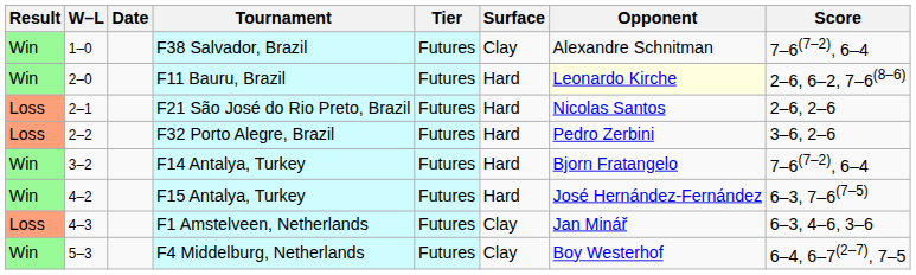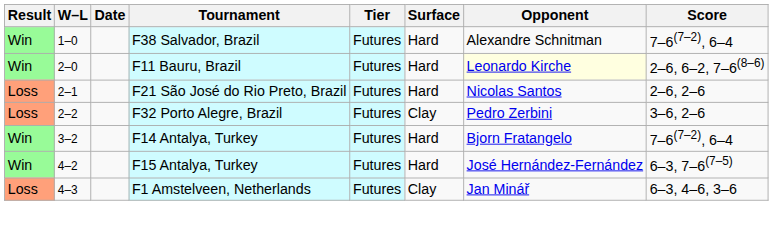 <table class="sortable wikitable">
 <tr>
 <th>Result</th>
 <th class="unsortable">W–L</th>
 <th>Date</th>
 <th>Tournament</th>
 <th>Tier</th>
 <th>Surface</th>
 <th>Opponent</th>
 <th class="unsortable">Score</th>
 </tr>
 <tr>
 <td bgcolor=98fb98>Win</td>
 <td><small>1–0</small></td>
 <td></td>
 <td style="background:#cffcff;">F38 Salvador, Brazil</td>
 <td style="background:#cffcff;">Futures</td>
-<td>Clay</td>
+<td>Hard</td>
 <td> Alexandre Schnitman</td>
 <td>7–6<sup>(7–2)</sup>, 6–4</td>
 </tr>
 <tr>
 <td bgcolor=98fb98>Win</td>
 <td><small>2–0</small></td>
 <td></td>
 <td style="background:#cffcff;">F11 Bauru, Brazil</td>
 <td style="background:#cffcff;">Futures</td>
 <td>Hard</td>
 <td style="background: lightyellow;"> <a href='#'>Leonardo Kirche</a></td>
 <td>2–6, 6–2, 7–6<sup>(8–6)</sup></td>
 </tr>
 <tr>
 <td bgcolor=ffa07a>Loss</td>
 <td><small>2–1</small></td>
 <td></td>
 <td style="background:#cffcff;">F21 São José do Rio Preto, Brazil</td>
 <td style="background:#cffcff;">Futures</td>
 <td>Hard</td>
 <td> <a href='#'>Nicolas Santos</a></td>
 <td>2–6, 2–6</td>
 </tr>
 <tr>
 <td bgcolor=ffa07a>Loss</td>
 <td><small>2–2</small></td>
 <td></td>
 <td style="background:#cffcff;">F32 Porto Alegre, Brazil</td>
 <td style="background:#cffcff;">Futures</td>
-<td>Hard</td>
+<td>Clay</td>
 <td> <a href='#'>Pedro Zerbini</a></td>
 <td>3–6, 2–6</td>
 </tr>
 <tr>
 <td bgcolor=98fb98>Win</td>
 <td><small>3–2</small></td>
 <td></td>
 <td style="background:#cffcff;">F14 Antalya, Turkey</td>
 <td style="background:#cffcff;">Futures</td>
 <td>Hard</td>
 <td> <a href='#'>Bjorn Fratangelo</a></td>
 <td>7–6<sup>(7–2)</sup>, 6–4</td>
 </tr>
 <tr>
 <td bgcolor=98fb98>Win</td>
 <td><small>4–2</small></td>
 <td></td>
 <td style="background:#cffcff;">F15 Antalya, Turkey</td>
 <td style="background:#cffcff;">Futures</td>
 <td>Hard</td>
 <td> <a href='#'>José Hernández-Fernández</a></td>
 <td>6–3, 7–6<sup>(7–5)</sup></td>
 </tr>
 <tr>
 <td bgcolor=ffa07a>Loss</td>
 <td><small>4–3</small></td>
 <td></td>
 <td style="background:#cffcff;">F1 Amstelveen, Netherlands</td>
 <td style="background:#cffcff;">Futures</td>
 <td>Clay</td>
 <td> <a href='#'>Jan Minář</a></td>
 <td>6–3, 4–6, 3–6</td>
 </tr>
-<tr>
-<td bgcolor=98fb98>Win</td>
-<td><small>5–3</small></td>
-<td></td>
-<td style="background:#cffcff;">F4 Middelburg, Netherlands</td>
-<td style="background:#cffcff;">Futures</td>
-<td>Clay</td>
-<td> <a href='#'>Boy Westerhof</a></td>
-<td>6–4, 6–7<sup>(2–7)</sup>, 7–5</td>
-</tr>
 </table>
